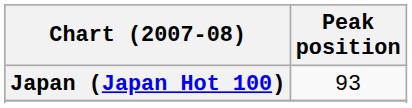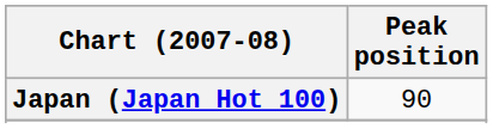 <table class="wikitable sortable plainrowheaders">
 <tr>
 <th>Chart (2007-08)</th>
 <th>Peak<br>position</th>
 </tr>
 <tr>
 <th scope="row">Japan (<a href='#'>Japan Hot 100</a>)</th>
-<td style="text-align:center;">93</td>
+<td style="text-align:center;">90</td>
 </tr>
 <tr>
 </tr>
 <tr>
 </tr>
 <tr>
 </tr>
 </table>
